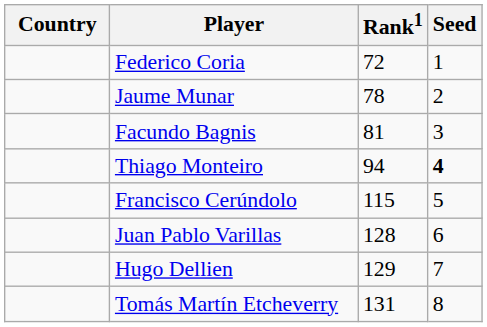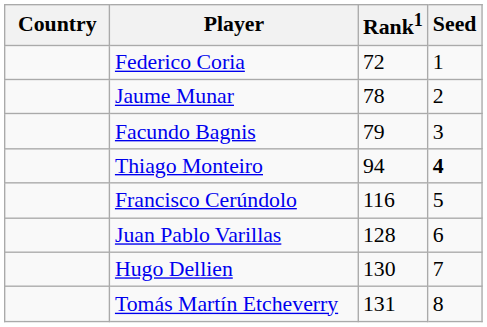 <table class="sortable wikitable">
 <tr>
 <th width="70">Country</th>
 <th width="175">Player</th>
 <th>Rank<sup>1</sup></th>
 <th>Seed</th>
 </tr>
 <tr>
 <td></td>
 <td><a href='#'>Federico Coria</a></td>
 <td>72</td>
 <td>1</td>
 </tr>
 <tr>
 <td></td>
 <td><a href='#'>Jaume Munar</a></td>
 <td>78</td>
 <td>2</td>
 </tr>
 <tr>
 <td></td>
 <td><a href='#'>Facundo Bagnis</a></td>
-<td>81</td>
+<td>79</td>
 <td>3</td>
 </tr>
 <tr>
 <td></td>
 <td><a href='#'>Thiago Monteiro</a></td>
 <td>94</td>
 <td><strong>4</strong></td>
 </tr>
 <tr>
 <td></td>
 <td><a href='#'>Francisco Cerúndolo</a></td>
-<td>115</td>
+<td>116</td>
 <td>5</td>
 </tr>
 <tr>
 <td></td>
 <td><a href='#'>Juan Pablo Varillas</a></td>
 <td>128</td>
 <td>6</td>
 </tr>
 <tr>
 <td></td>
 <td><a href='#'>Hugo Dellien</a></td>
-<td>129</td>
+<td>130</td>
 <td>7</td>
 </tr>
 <tr>
 <td></td>
 <td><a href='#'>Tomás Martín Etcheverry</a></td>
 <td>131</td>
 <td>8</td>
 </tr>
 </table>
